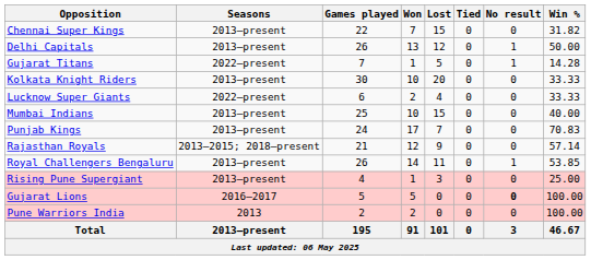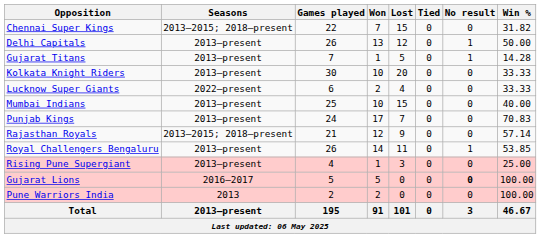 <table class="wikitable sortable" style="text-align: center;">
 <tr>
 <th>Opposition</th>
 <th>Seasons</th>
 <th>Games played</th>
 <th>Won</th>
 <th>Lost</th>
 <th>Tied</th>
 <th>No result</th>
 <th>Win %</th>
 </tr>
 <tr>
 <td style="text-align:left"><a href='#'>Chennai Super Kings</a></td>
-<td>2013–present</td>
+<td>2013–2015; 2018–present</td>
 <td>22</td>
 <td>7</td>
 <td>15</td>
 <td>0</td>
 <td>0</td>
 <td>31.82</td>
 </tr>
 <tr>
 <td style="text-align:left"><a href='#'>Delhi Capitals</a></td>
 <td>2013–present</td>
 <td>26</td>
 <td>13</td>
 <td>12</td>
 <td>0</td>
 <td>1</td>
 <td>50.00</td>
 </tr>
 <tr>
 <td style="text-align:left"><a href='#'>Gujarat Titans</a></td>
-<td>2022–present</td>
+<td>2013–present</td>
 <td>7</td>
 <td>1</td>
 <td>5</td>
 <td>0</td>
 <td>1</td>
 <td>14.28</td>
 </tr>
 <tr>
 <td style="text-align:left"><a href='#'>Kolkata Knight Riders</a></td>
 <td>2013–present</td>
 <td>30</td>
 <td>10</td>
 <td>20</td>
 <td>0</td>
 <td>0</td>
 <td>33.33</td>
 </tr>
 <tr>
 <td style="text-align:left"><a href='#'>Lucknow Super Giants</a></td>
 <td>2022–present</td>
 <td>6</td>
 <td>2</td>
 <td>4</td>
 <td>0</td>
 <td>0</td>
 <td>33.33</td>
 </tr>
 <tr>
 <td style="text-align:left"><a href='#'>Mumbai Indians</a></td>
 <td>2013–present</td>
 <td>25</td>
 <td>10</td>
 <td>15</td>
 <td>0</td>
 <td>0</td>
 <td>40.00</td>
 </tr>
 <tr>
 <td style="text-align:left"><a href='#'>Punjab Kings</a></td>
 <td>2013–present</td>
 <td>24</td>
 <td>17</td>
 <td>7</td>
 <td>0</td>
 <td>0</td>
 <td>70.83</td>
 </tr>
 <tr>
 <td style="text-align:left"><a href='#'>Rajasthan Royals</a></td>
 <td>2013–2015; 2018–present</td>
 <td>21</td>
 <td>12</td>
 <td>9</td>
 <td>0</td>
 <td>0</td>
 <td>57.14</td>
 </tr>
 <tr>
 <td style="text-align:left"><a href='#'>Royal Challengers Bengaluru</a></td>
 <td>2013–present</td>
 <td>26</td>
 <td>14</td>
 <td>11</td>
 <td>0</td>
 <td>1</td>
 <td>53.85</td>
 </tr>
 <tr style="background:#fcc;">
 <td style="text-align:left"><a href='#'>Rising Pune Supergiant</a></td>
 <td>2013–present</td>
 <td>4</td>
 <td>1</td>
 <td>3</td>
 <td>0</td>
 <td>0</td>
 <td>25.00</td>
 </tr>
 <tr style="background:#fcc;">
 <td style="text-align:left"><a href='#'>Gujarat Lions</a></td>
 <td>2016–2017</td>
 <td>5</td>
 <td>5</td>
 <td>0</td>
 <td>0</td>
 <td><strong>0</strong></td>
 <td>100.00</td>
 </tr>
 <tr style="background:#fcc;">
 <td style="text-align:left"><a href='#'>Pune Warriors India</a></td>
 <td>2013</td>
 <td>2</td>
 <td>2</td>
 <td>0</td>
 <td>0</td>
 <td>0</td>
 <td>100.00</td>
 </tr>
 <tr>
 <th>Total</th>
 <th>2013–present</th>
 <th>195</th>
 <th>91</th>
 <th>101</th>
 <th>0</th>
 <th>3</th>
 <th>46.67</th>
 </tr>
 <tr>
 <th colspan="9"><em><small>Last updated: 06 May 2025</small></em></th>
 </tr>
 </table>
